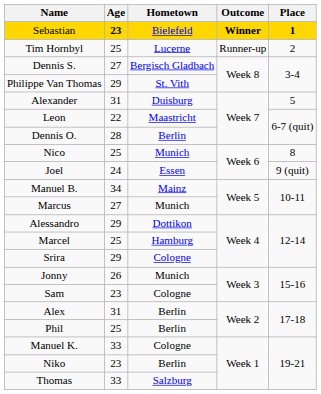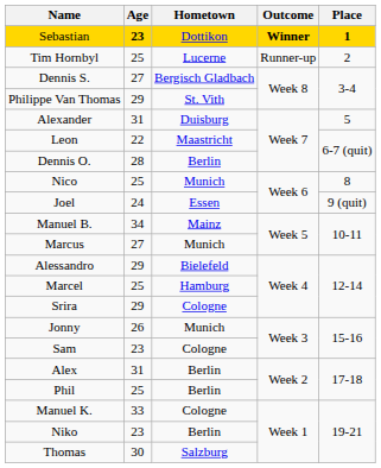 <table class="wikitable sortable" style="text-align:center; ">
 <tr>
 <th>Name</th>
 <th>Age</th>
 <th>Hometown</th>
 <th>Outcome</th>
 <th>Place</th>
 </tr>
 <tr bgcolor="gold">
 <td>Sebastian</td>
 <td><strong>23</strong></td>
-<td><a href='#'>Bielefeld</a></td>
+<td><a href='#'>Dottikon</a></td>
 <td><strong>Winner</strong></td>
 <td><strong>1</strong></td>
 </tr>
 <tr>
 <td>Tim Hornbyl</td>
 <td>25</td>
 <td><a href='#'>Lucerne</a></td>
 <td>Runner-up</td>
 <td>2</td>
 </tr>
 <tr>
 <td>Dennis S.</td>
 <td>27</td>
 <td><a href='#'>Bergisch Gladbach</a></td>
 <td rowspan="2">Week 8</td>
 <td rowspan="2">3-4</td>
 </tr>
 <tr>
 <td>Philippe Van Thomas</td>
 <td>29</td>
 <td><a href='#'>St. Vith</a></td>
 </tr>
 <tr>
 <td>Alexander</td>
 <td>31</td>
 <td><a href='#'>Duisburg</a></td>
 <td rowspan="3">Week 7</td>
 <td>5</td>
 </tr>
 <tr>
 <td>Leon</td>
 <td>22</td>
 <td><a href='#'>Maastricht</a></td>
 <td rowspan="2">6-7 (quit)</td>
 </tr>
 <tr>
 <td>Dennis O.</td>
 <td>28</td>
 <td><a href='#'>Berlin</a></td>
 </tr>
 <tr>
 <td>Nico</td>
 <td>25</td>
 <td><a href='#'>Munich</a></td>
 <td rowspan="2">Week 6</td>
 <td>8</td>
 </tr>
 <tr>
 <td>Joel</td>
 <td>24</td>
 <td><a href='#'>Essen</a></td>
 <td>9 (quit)</td>
 </tr>
 <tr>
 <td>Manuel B.</td>
 <td>34</td>
 <td><a href='#'>Mainz</a></td>
 <td rowspan="2">Week 5</td>
 <td rowspan="2">10-11</td>
 </tr>
 <tr>
 <td>Marcus</td>
 <td>27</td>
 <td>Munich</td>
 </tr>
 <tr>
 <td>Alessandro</td>
 <td>29</td>
-<td><a href='#'>Dottikon</a></td>
+<td><a href='#'>Bielefeld</a></td>
 <td rowspan="3">Week 4</td>
 <td rowspan="3">12-14</td>
 </tr>
 <tr>
 <td>Marcel</td>
 <td>25</td>
 <td><a href='#'>Hamburg</a></td>
 </tr>
 <tr>
 <td>Srira</td>
 <td>29</td>
 <td><a href='#'>Cologne</a></td>
 </tr>
 <tr>
 <td>Jonny</td>
 <td>26</td>
 <td>Munich</td>
 <td rowspan="2">Week 3</td>
 <td rowspan="2">15-16</td>
 </tr>
 <tr>
 <td>Sam</td>
 <td>23</td>
 <td>Cologne</td>
 </tr>
 <tr>
 <td>Alex</td>
 <td>31</td>
 <td>Berlin</td>
 <td rowspan="2">Week 2</td>
 <td rowspan="2">17-18</td>
 </tr>
 <tr>
 <td>Phil</td>
 <td>25</td>
 <td>Berlin</td>
 </tr>
 <tr>
 <td>Manuel K.</td>
 <td>33</td>
 <td>Cologne</td>
 <td rowspan="3">Week 1</td>
 <td rowspan="3">19-21</td>
 </tr>
 <tr>
 <td>Niko</td>
 <td>23</td>
 <td>Berlin</td>
 </tr>
 <tr>
 <td>Thomas</td>
-<td>33</td>
+<td>30</td>
 <td><a href='#'>Salzburg</a></td>
 </tr>
 </table>
